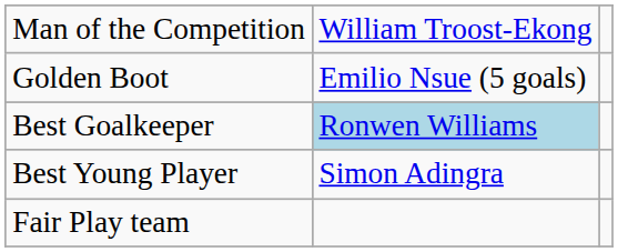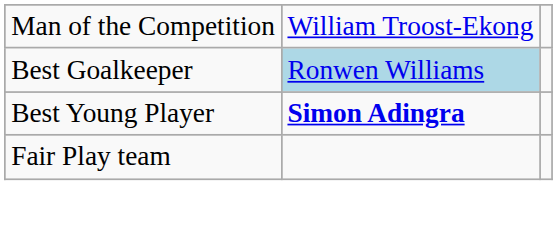 <table class="wikitable">
 <tr>
 <td>Man of the Competition</td>
 <td> <a href='#'>William Troost-Ekong</a></td>
-<td></td>
-</tr>
-<tr>
-<td>Golden Boot</td>
-<td> <a href='#'>Emilio Nsue</a> (5 goals)</td>
 <td></td>
 </tr>
 <tr>
 <td>Best Goalkeeper</td>
 <td style="background: lightblue;"> <a href='#'>Ronwen Williams</a></td>
 <td></td>
 </tr>
 <tr>
 <td>Best Young Player</td>
-<td> <a href='#'>Simon Adingra</a></td>
+<td><strong> <a href='#'>Simon Adingra</a></strong></td>
 <td></td>
 </tr>
 <tr>
 <td>Fair Play team</td>
 <td></td>
 <td></td>
 </tr>
 </table>
